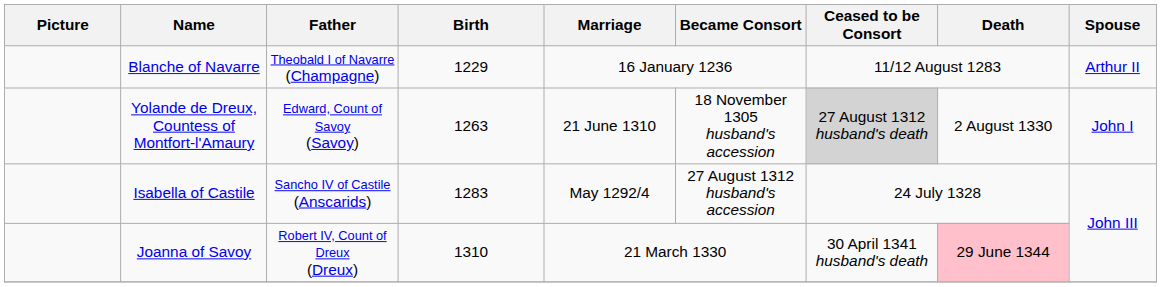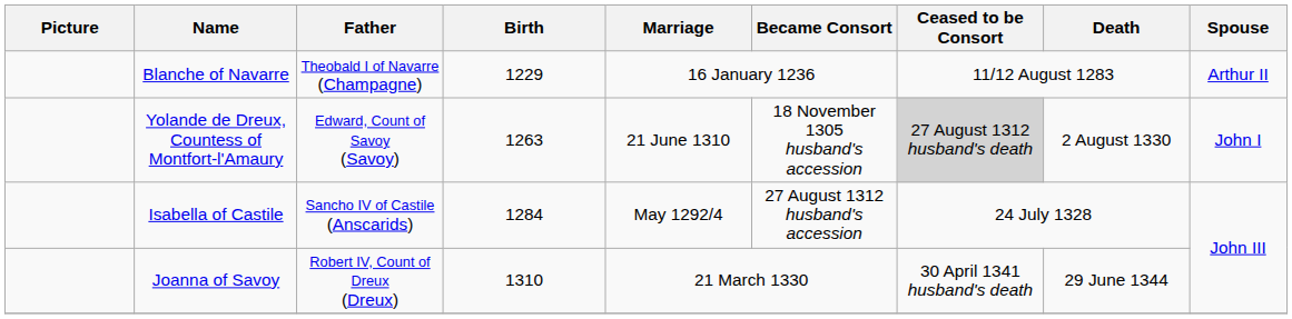 <table width=95% class="wikitable">
 <tr>
 <th width = "8%">Picture</th>
 <th width = "10%">Name</th>
 <th width = "9%">Father</th>
 <th width = "10%">Birth</th>
 <th width = "9%">Marriage</th>
 <th width = "9%">Became Consort</th>
 <th width = "9%">Ceased to be Consort</th>
 <th width = "9%">Death</th>
 <th width = "6%">Spouse</th>
 </tr>
 <tr>
 <td align="center"></td>
 <td align="center"><a href='#'>Blanche of Navarre</a><br></td>
 <td align="center"><small><a href='#'>Theobald I of Navarre</a></small><br> (<a href='#'>Champagne</a>)</td>
 <td align="center">1229</td>
 <td align="center" colspan="2">16 January 1236</td>
 <td align="center" colspan="2">11/12 August 1283</td>
 <td align="center"><a href='#'>Arthur II</a></td>
 </tr>
 <tr>
 <td align="center"></td>
 <td align="center"><a href='#'>Yolande de Dreux, Countess of Montfort-l'Amaury</a><br></td>
 <td align="center"><small><a href='#'>Edward, Count of Savoy</a></small><br> (<a href='#'>Savoy</a>)</td>
 <td align="center">1263</td>
 <td align="center">21 June 1310</td>
 <td align="center">18 November 1305<br><em>husband's accession</em></td>
 <td align="center" style="background: lightgrey;">27 August 1312<br><em>husband's death</em></td>
 <td align="center">2 August 1330</td>
 <td align="center"><a href='#'>John I</a></td>
 </tr>
 <tr>
 <td align="center"></td>
 <td align="center"><a href='#'>Isabella of Castile</a></td>
 <td align="center"><small><a href='#'>Sancho IV of Castile</a></small><br> (<a href='#'>Anscarids</a>)</td>
-<td align="center">1283</td>
+<td align="center">1284</td>
 <td align="center">May 1292/4</td>
 <td align="center">27 August 1312<br><em>husband's accession</em></td>
 <td align="center" colspan="2">24 July 1328</td>
 <td align="center" rowspan="2"><a href='#'>John III</a></td>
 </tr>
 <tr>
 <td align="center"></td>
 <td align="center"><a href='#'>Joanna of Savoy</a><br></td>
 <td align="center"><small><a href='#'>Robert IV, Count of Dreux</a></small><br> (<a href='#'>Dreux</a>)</td>
 <td align="center">1310</td>
 <td align="center" colspan="2">21 March 1330</td>
 <td align="center">30 April 1341<br><em>husband's death</em></td>
-<td align="center" style="background: pink;">29 June 1344</td>
+<td align="center">29 June 1344</td>
 </tr>
 <tr>
 </tr>
 </table>
